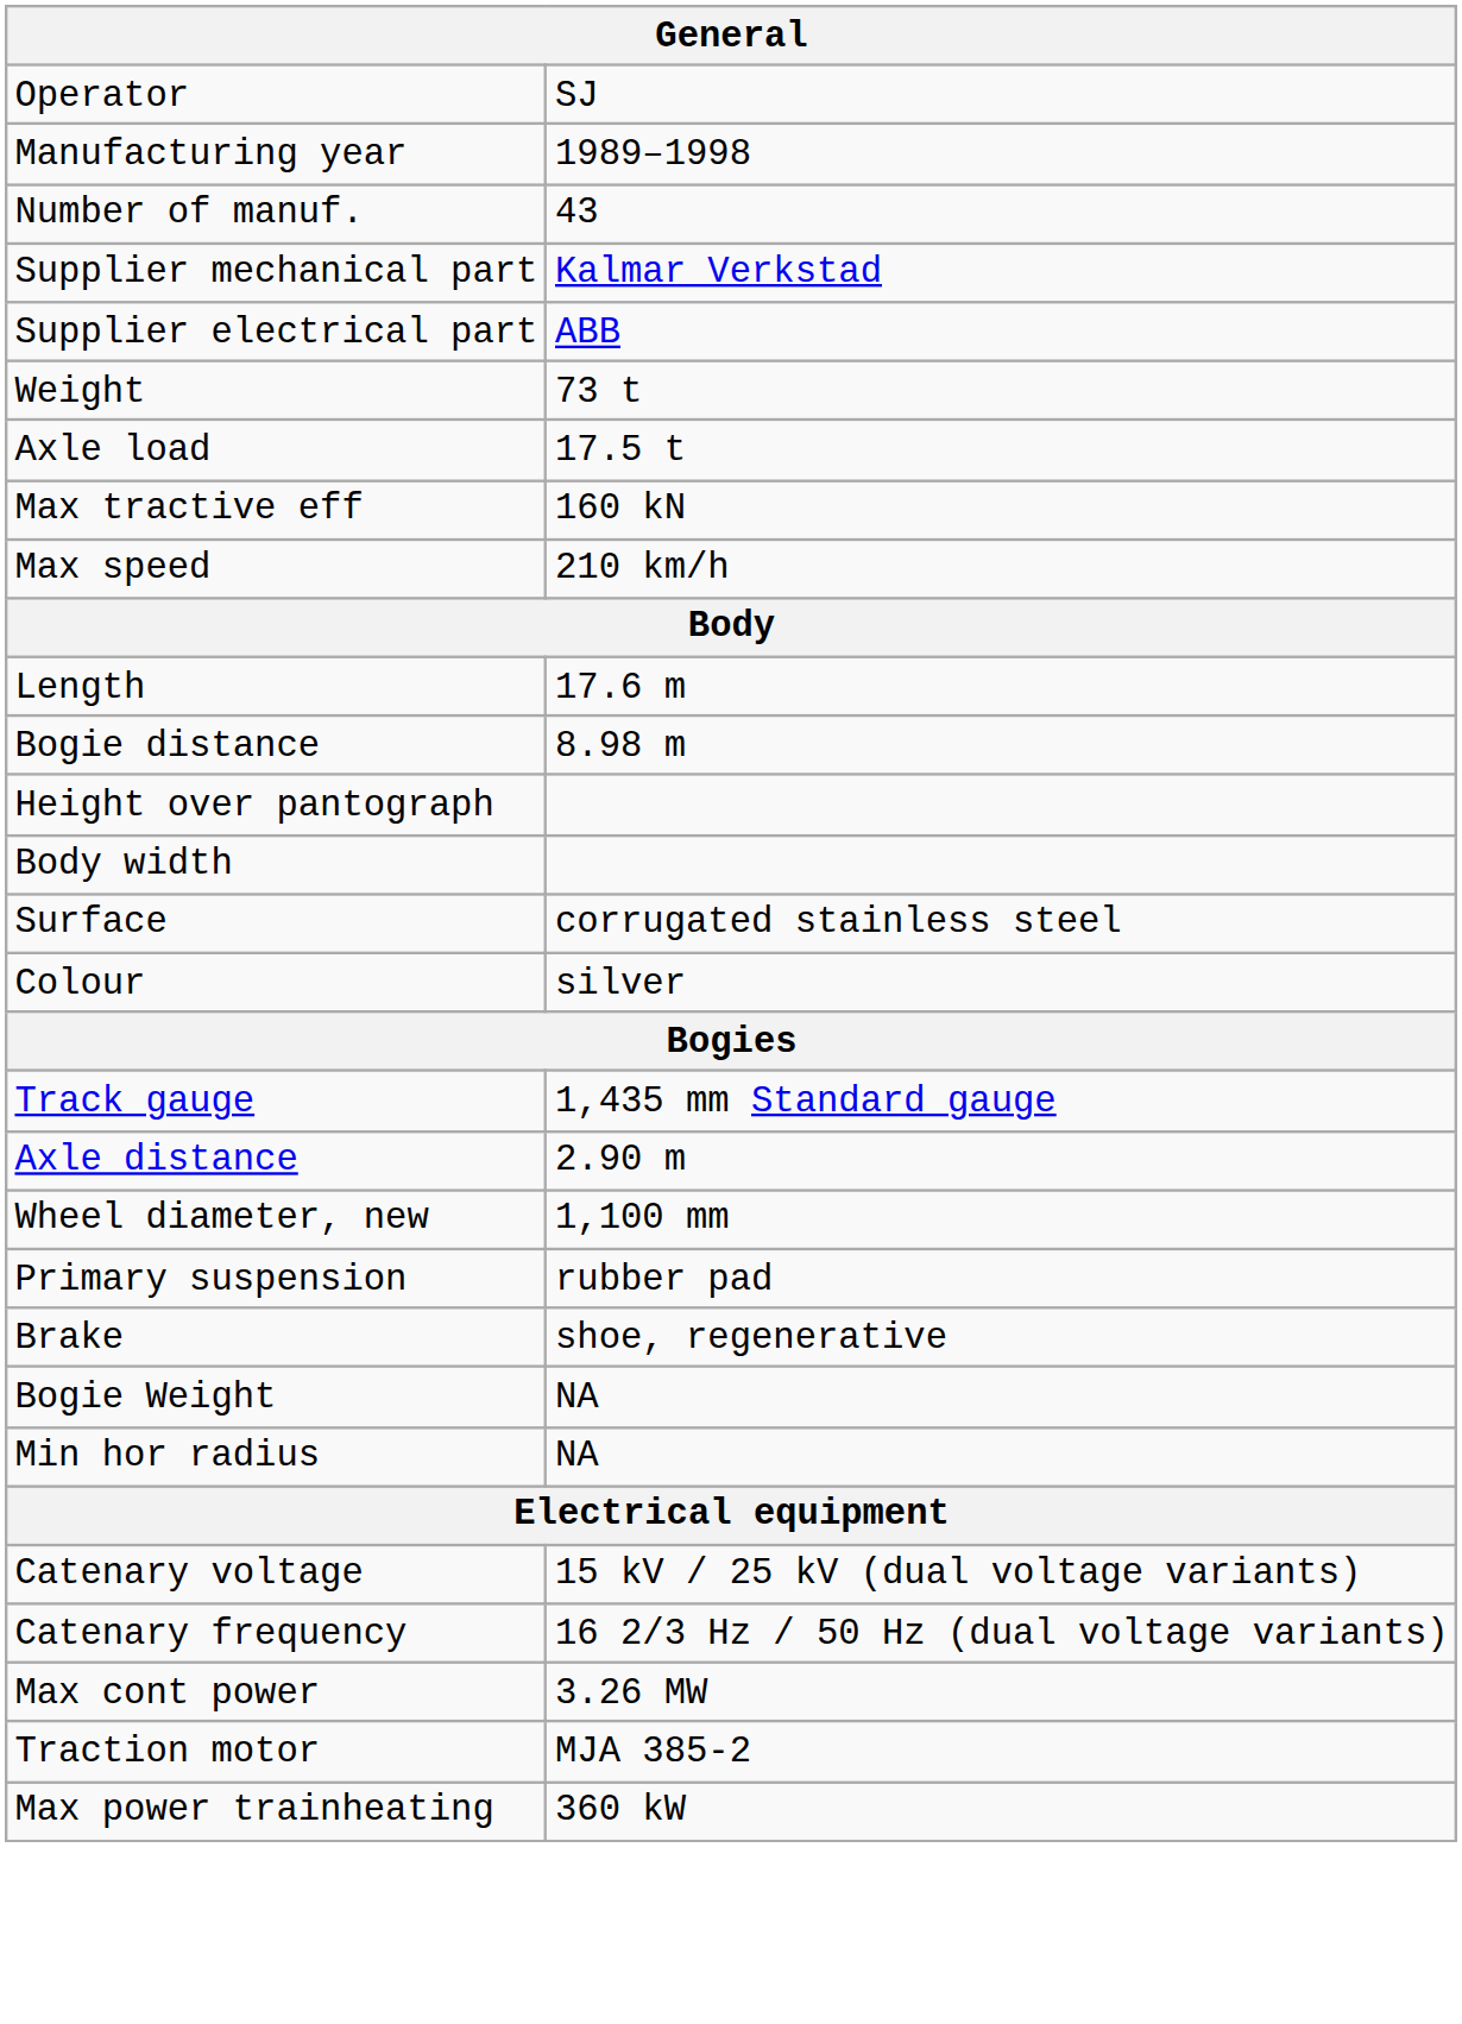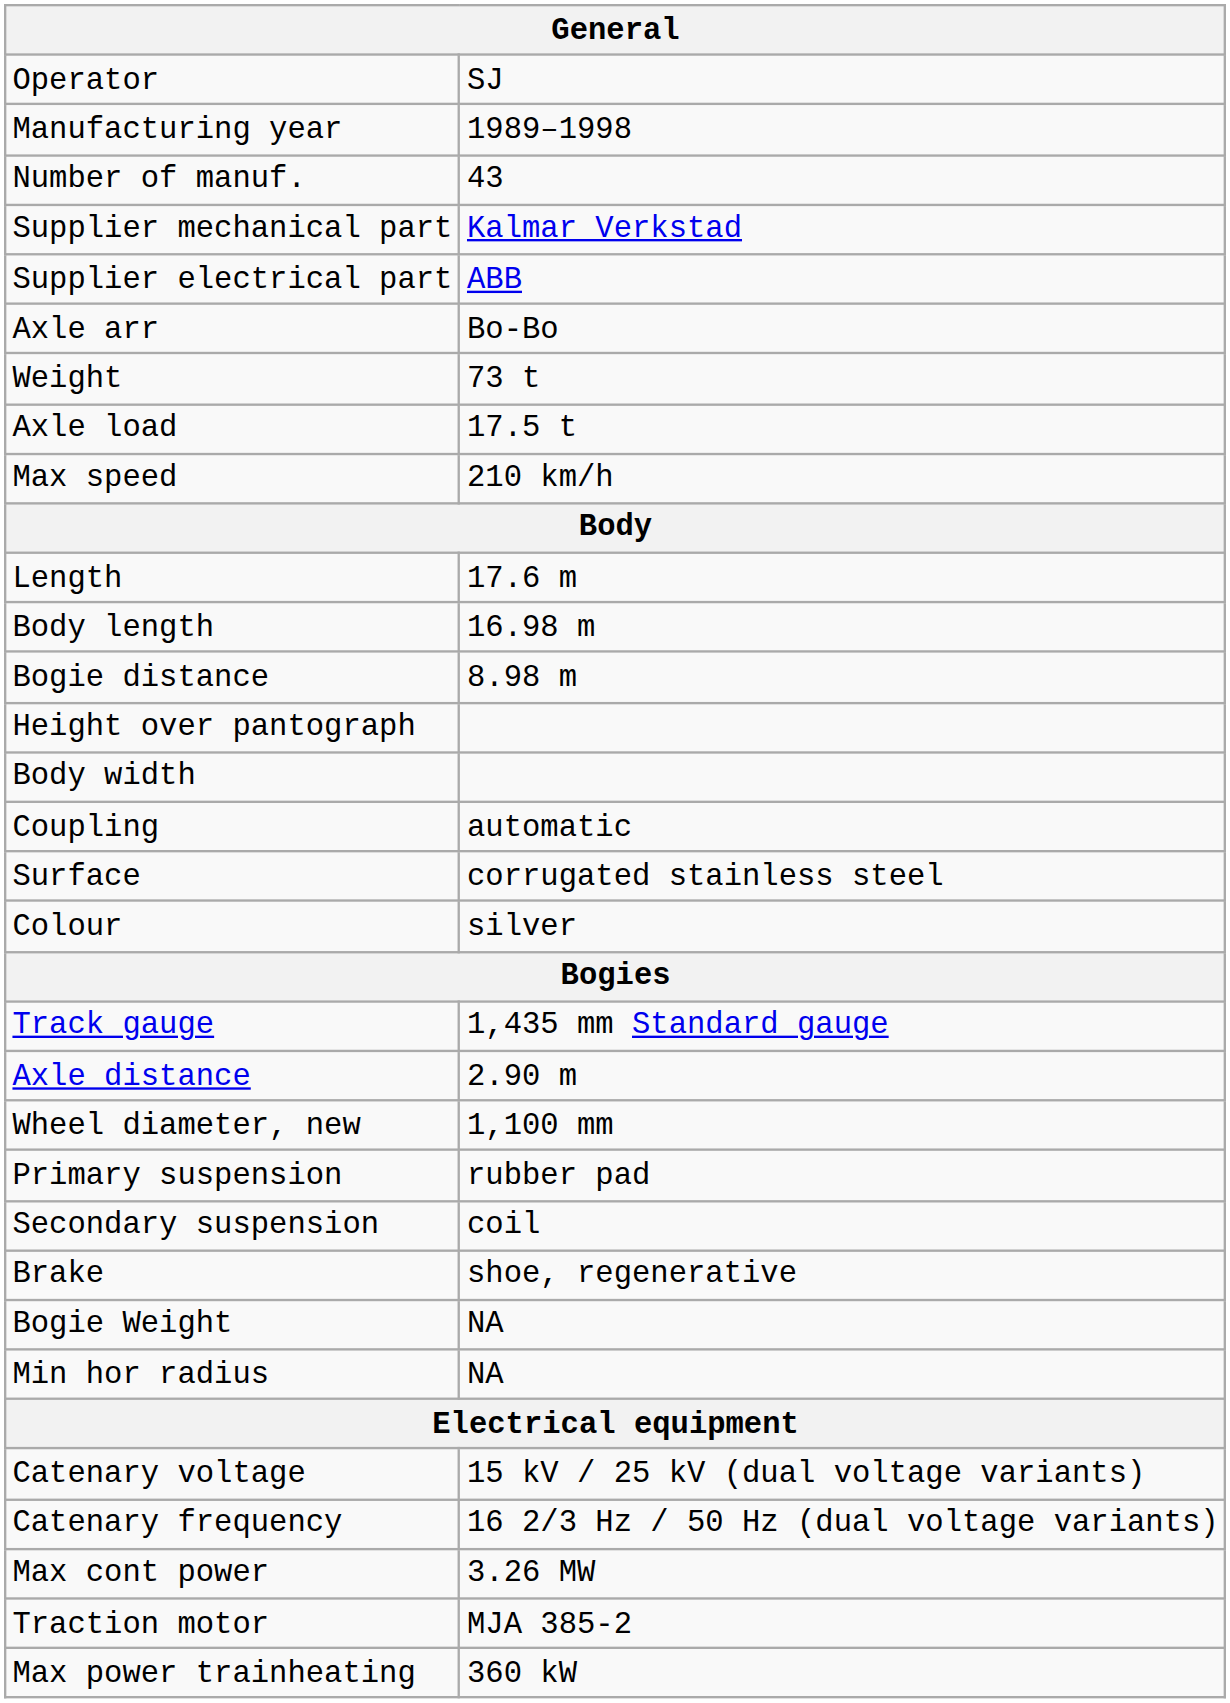 <table class="wikitable">
 <tr>
 <th colspan=2><strong>General</strong></th>
 </tr>
 <tr>
 <td>Operator</td>
 <td>SJ</td>
 </tr>
 <tr>
 <td>Manufacturing year</td>
 <td>1989–1998</td>
 </tr>
 <tr>
 <td>Number of manuf.</td>
 <td>43</td>
 </tr>
 <tr>
 <td>Supplier mechanical part</td>
 <td><a href='#'>Kalmar Verkstad</a></td>
 </tr>
 <tr>
 <td>Supplier electrical part</td>
 <td><a href='#'>ABB</a></td>
 </tr>
 <tr>
+<td>Axle arr</td>
+<td>Bo-Bo</td>
+</tr>
+<tr>
 <td>Weight</td>
 <td>73 t</td>
 </tr>
 <tr>
 <td>Axle load</td>
 <td>17.5 t</td>
-</tr>
-<tr>
-<td>Max tractive eff</td>
-<td>160 kN</td>
 </tr>
 <tr>
 <td>Max speed</td>
 <td>210 km/h</td>
 </tr>
 <tr>
 <th colspan=2><strong>Body</strong></th>
 </tr>
 <tr>
 <td>Length</td>
 <td>17.6 m</td>
 </tr>
 <tr>
+<td>Body length</td>
+<td>16.98 m</td>
+</tr>
+<tr>
 <td>Bogie distance</td>
 <td>8.98 m</td>
 </tr>
 <tr>
 <td>Height over pantograph</td>
 <td></td>
 </tr>
 <tr>
 <td>Body width</td>
 <td></td>
+</tr>
+<tr>
+<td>Coupling</td>
+<td>automatic</td>
 </tr>
 <tr>
 <td>Surface</td>
 <td>corrugated stainless steel</td>
 </tr>
 <tr>
 <td>Colour</td>
 <td>silver</td>
 </tr>
 <tr>
 <th colspan=2><strong>Bogies</strong></th>
 </tr>
 <tr>
 <td><a href='#'>Track gauge</a></td>
 <td>1,435 mm <a href='#'>Standard gauge</a></td>
 </tr>
 <tr>
 <td><a href='#'>Axle distance</a></td>
 <td>2.90 m</td>
 </tr>
 <tr>
 <td>Wheel diameter, new</td>
 <td>1,100 mm</td>
 </tr>
 <tr>
 <td>Primary suspension</td>
 <td>rubber pad</td>
+</tr>
+<tr>
+<td>Secondary suspension</td>
+<td>coil</td>
 </tr>
 <tr>
 <td>Brake</td>
 <td>shoe, regenerative</td>
 </tr>
 <tr>
 <td>Bogie Weight</td>
 <td>NA</td>
 </tr>
 <tr>
 <td>Min hor radius</td>
 <td>NA</td>
 </tr>
 <tr>
 <th colspan=2><strong>Electrical equipment</strong></th>
 </tr>
 <tr>
 <td>Catenary voltage</td>
 <td>15 kV / 25 kV (dual voltage variants)</td>
 </tr>
 <tr>
 <td>Catenary frequency</td>
 <td>16 2/3 Hz / 50 Hz (dual voltage variants)</td>
 </tr>
 <tr>
 <td>Max cont power</td>
 <td>3.26 MW</td>
 </tr>
 <tr>
 <td>Traction motor</td>
 <td>MJA 385-2</td>
 </tr>
 <tr>
 <td>Max power trainheating</td>
 <td>360 kW</td>
 </tr>
 </table>
